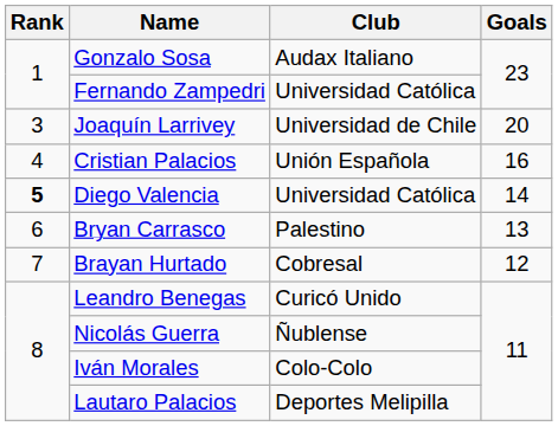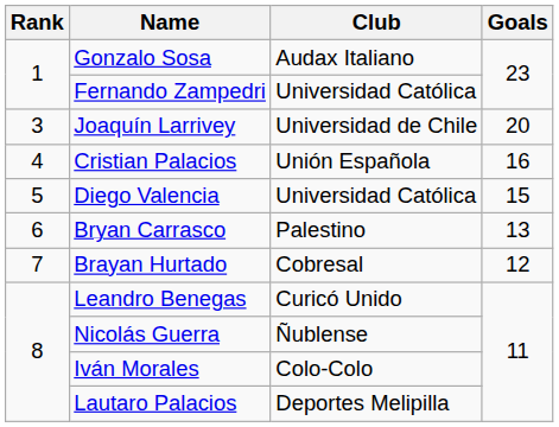 <table class="wikitable" border="1">
 <tr>
 <th>Rank</th>
 <th>Name</th>
 <th>Club</th>
 <th>Goals</th>
 </tr>
 <tr>
 <td rowspan=2 align=center>1</td>
 <td> <a href='#'>Gonzalo Sosa</a></td>
 <td>Audax Italiano</td>
 <td rowspan=2 align=center>23</td>
 </tr>
 <tr>
 <td> <a href='#'>Fernando Zampedri</a></td>
 <td>Universidad Católica</td>
 </tr>
 <tr>
 <td align=center>3</td>
 <td> <a href='#'>Joaquín Larrivey</a></td>
 <td>Universidad de Chile</td>
 <td align=center>20</td>
 </tr>
 <tr>
 <td align=center>4</td>
 <td> <a href='#'>Cristian Palacios</a></td>
 <td>Unión Española</td>
 <td align=center>16</td>
 </tr>
 <tr>
-<td align=center><strong>5</strong></td>
+<td align=center>5</td>
 <td> <a href='#'>Diego Valencia</a></td>
 <td>Universidad Católica</td>
-<td align=center>14</td>
+<td align=center>15</td>
 </tr>
 <tr>
 <td align=center>6</td>
 <td> <a href='#'>Bryan Carrasco</a></td>
 <td>Palestino</td>
 <td align=center>13</td>
 </tr>
 <tr>
 <td align=center>7</td>
 <td> <a href='#'>Brayan Hurtado</a></td>
 <td>Cobresal</td>
 <td align=center>12</td>
 </tr>
 <tr>
 <td rowspan=4 align=center>8</td>
 <td> <a href='#'>Leandro Benegas</a></td>
 <td>Curicó Unido</td>
 <td rowspan=4 align=center>11</td>
 </tr>
 <tr>
 <td> <a href='#'>Nicolás Guerra</a></td>
 <td>Ñublense</td>
 </tr>
 <tr>
 <td> <a href='#'>Iván Morales</a></td>
 <td>Colo-Colo</td>
 </tr>
 <tr>
 <td> <a href='#'>Lautaro Palacios</a></td>
 <td>Deportes Melipilla</td>
 </tr>
 </table>
